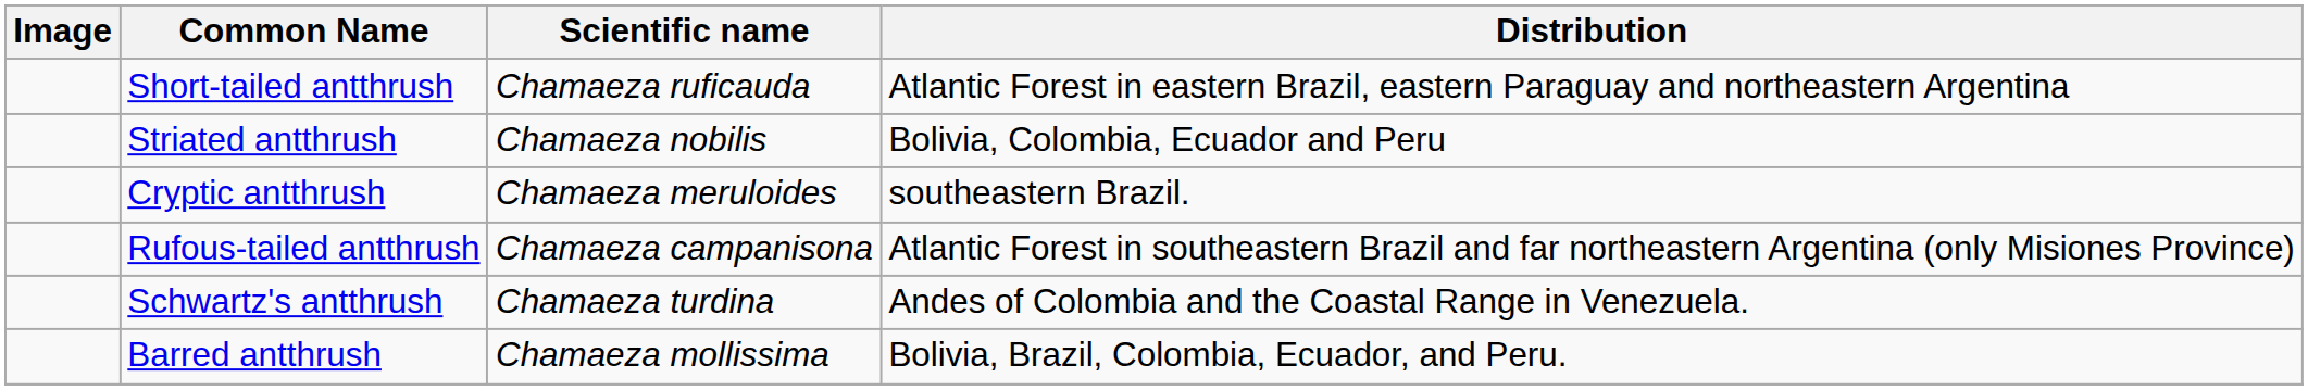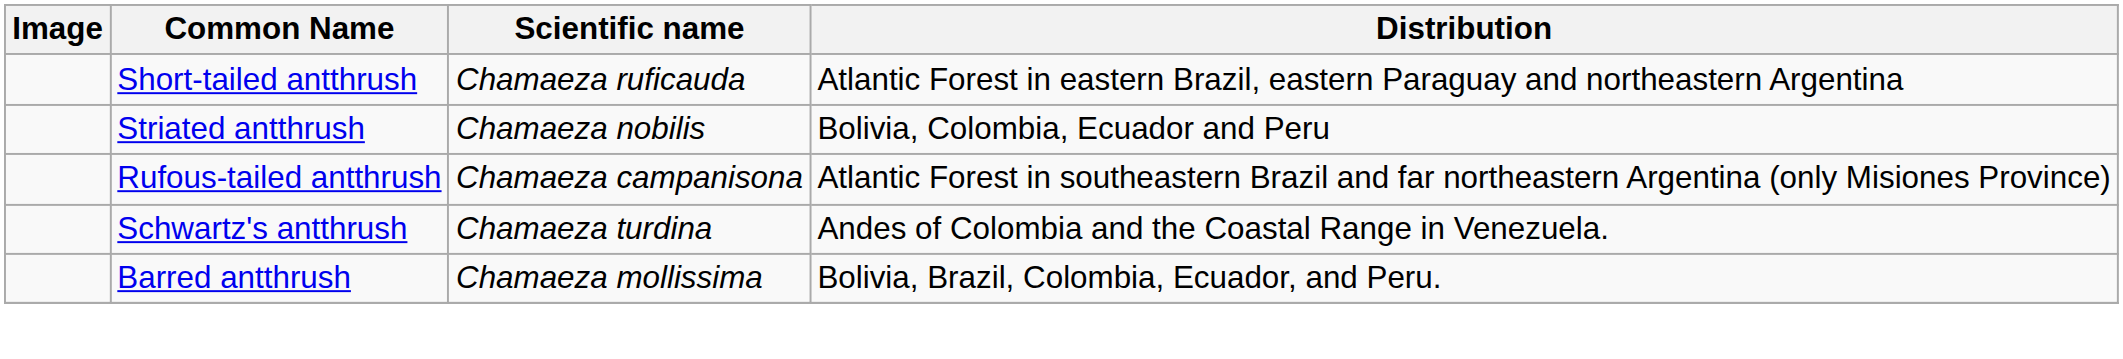 <table class="wikitable">
 <tr>
 <th>Image</th>
 <th>Common Name</th>
 <th>Scientific name</th>
 <th>Distribution</th>
 </tr>
 <tr>
 <td></td>
 <td><a href='#'>Short-tailed antthrush</a></td>
 <td><em>Chamaeza ruficauda</em></td>
 <td>Atlantic Forest in eastern Brazil, eastern Paraguay and northeastern Argentina</td>
 </tr>
 <tr>
 <td></td>
 <td><a href='#'>Striated antthrush</a></td>
 <td><em>Chamaeza nobilis</em></td>
 <td>Bolivia, Colombia, Ecuador and Peru</td>
-</tr>
-<tr>
-<td></td>
-<td><a href='#'>Cryptic antthrush</a></td>
-<td><em>Chamaeza meruloides</em></td>
-<td>southeastern Brazil.</td>
 </tr>
 <tr>
 <td></td>
 <td><a href='#'>Rufous-tailed antthrush</a></td>
 <td><em>Chamaeza campanisona</em></td>
 <td>Atlantic Forest in southeastern Brazil and far northeastern Argentina (only Misiones Province)</td>
 </tr>
 <tr>
 <td></td>
 <td><a href='#'>Schwartz's antthrush</a></td>
 <td><em>Chamaeza turdina</em></td>
 <td>Andes of Colombia and the Coastal Range in Venezuela.</td>
 </tr>
 <tr>
 <td></td>
 <td><a href='#'>Barred antthrush</a></td>
 <td><em>Chamaeza mollissima</em></td>
 <td>Bolivia, Brazil, Colombia, Ecuador, and Peru.</td>
 </tr>
 <tr>
 </tr>
 </table>
